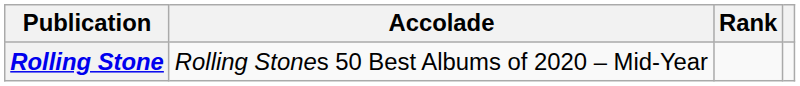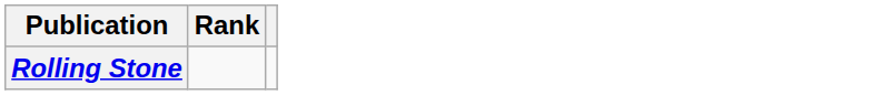 <table class="wikitable sortable plainrowheaders">
 <tr>
 <th scope="col">Publication</th>
-<th scope="col">Accolade</th>
 <th scope="col">Rank</th>
 <th scope="col" class="unsortable"></th>
 </tr>
 <tr>
 <th scope="row"><em><a href='#'>Rolling Stone</a></em></th>
-<td><em>Rolling Stone</em>s 50 Best Albums of 2020 – Mid-Year</td>
 <td></td>
 <td></td>
 </tr>
 </table>
